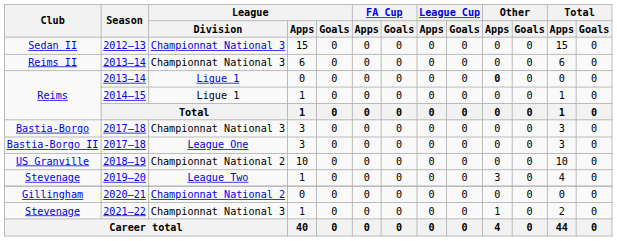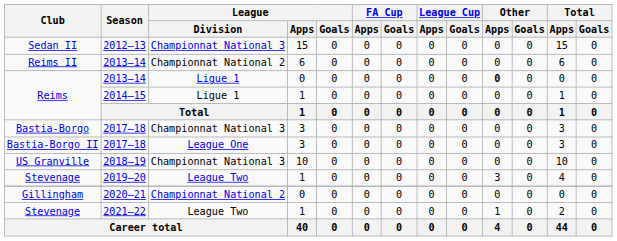 <table class="wikitable" style="text-align: center">
 <tr>
 <th rowspan="2">Club</th>
 <th rowspan="2">Season</th>
 <th colspan="3">League</th>
 <th colspan="2"><a href='#'>FA Cup</a></th>
 <th colspan="2"><a href='#'>League Cup</a></th>
 <th colspan="2">Other</th>
 <th colspan="2">Total</th>
 </tr>
 <tr>
 <th>Division</th>
 <th>Apps</th>
 <th>Goals</th>
 <th>Apps</th>
 <th>Goals</th>
 <th>Apps</th>
 <th>Goals</th>
 <th>Apps</th>
 <th>Goals</th>
 <th>Apps</th>
 <th>Goals</th>
 </tr>
 <tr>
 <td rowspan="1"><a href='#'>Sedan II</a></td>
 <td><a href='#'>2012–13</a></td>
 <td><a href='#'>Championnat National 3</a></td>
 <td>15</td>
 <td>0</td>
 <td>0</td>
 <td>0</td>
 <td>0</td>
 <td>0</td>
 <td>0</td>
 <td>0</td>
 <td>15</td>
 <td>0</td>
 </tr>
 <tr>
 <td rowspan="1"><a href='#'>Reims II</a></td>
 <td><a href='#'>2013–14</a></td>
-<td>Championnat National 3</td>
+<td>Championnat National 2</td>
 <td>6</td>
 <td>0</td>
 <td>0</td>
 <td>0</td>
 <td>0</td>
 <td>0</td>
 <td>0</td>
 <td>0</td>
 <td>6</td>
 <td>0</td>
 </tr>
 <tr>
 <td rowspan="3"><a href='#'>Reims</a></td>
 <td><a href='#'>2013–14</a></td>
 <td><a href='#'>Ligue 1</a></td>
 <td>0</td>
 <td>0</td>
 <td>0</td>
 <td>0</td>
 <td>0</td>
 <td>0</td>
 <td><strong>0</strong></td>
 <td>0</td>
 <td>0</td>
 <td>0</td>
 </tr>
 <tr>
 <td><a href='#'>2014–15</a></td>
 <td>Ligue 1</td>
 <td>1</td>
 <td>0</td>
 <td>0</td>
 <td>0</td>
 <td>0</td>
 <td>0</td>
 <td>0</td>
 <td>0</td>
 <td>1</td>
 <td>0</td>
 </tr>
 <tr>
 <th colspan=2>Total</th>
 <th>1</th>
 <th>0</th>
 <th>0</th>
 <th>0</th>
 <th>0</th>
 <th>0</th>
 <th>0</th>
 <th>0</th>
 <th>1</th>
 <th>0</th>
 </tr>
 <tr>
 <td rowspan="1"><a href='#'>Bastia-Borgo</a></td>
 <td><a href='#'>2017–18</a></td>
 <td>Championnat National 3</td>
 <td>3</td>
 <td>0</td>
 <td>0</td>
 <td>0</td>
 <td>0</td>
 <td>0</td>
 <td>0</td>
 <td>0</td>
 <td>3</td>
 <td>0</td>
 </tr>
 <tr>
 <td rowspan="1"><a href='#'>Bastia-Borgo II</a></td>
 <td><a href='#'>2017–18</a></td>
 <td><a href='#'>League One</a></td>
 <td>3</td>
 <td>0</td>
 <td>0</td>
 <td>0</td>
 <td>0</td>
 <td>0</td>
 <td>0</td>
 <td>0</td>
 <td>3</td>
 <td>0</td>
 </tr>
 <tr>
 <td rowspan="1"><a href='#'>US Granville</a></td>
 <td><a href='#'>2018–19</a></td>
-<td>Championnat National 2</td>
+<td>Championnat National 3</td>
 <td>10</td>
 <td>0</td>
 <td>0</td>
 <td>0</td>
 <td>0</td>
 <td>0</td>
 <td>0</td>
 <td>0</td>
 <td>10</td>
 <td>0</td>
 </tr>
 <tr>
 <td rowspan="1"><a href='#'>Stevenage</a></td>
 <td><a href='#'>2019–20</a></td>
 <td><a href='#'>League Two</a></td>
 <td>1</td>
 <td>0</td>
 <td>0</td>
 <td>0</td>
 <td>0</td>
 <td>0</td>
 <td>3</td>
 <td>0</td>
 <td>4</td>
 <td>0</td>
 </tr>
 <tr>
 </tr>
 <tr>
 <td rowspan="1"><a href='#'>Gillingham</a></td>
 <td><a href='#'>2020–21</a></td>
 <td><a href='#'>Championnat National 2</a></td>
 <td>0</td>
 <td>0</td>
 <td>0</td>
 <td>0</td>
 <td>0</td>
 <td>0</td>
 <td>0</td>
 <td>0</td>
 <td>0</td>
 <td>0</td>
 </tr>
 <tr>
 <td rowspan="1"><a href='#'>Stevenage</a></td>
 <td><a href='#'>2021–22</a></td>
-<td>Championnat National 3</td>
+<td>League Two</td>
 <td>1</td>
 <td>0</td>
 <td>0</td>
 <td>0</td>
 <td>0</td>
 <td>0</td>
 <td>1</td>
 <td>0</td>
 <td>2</td>
 <td>0</td>
 </tr>
 <tr>
 <th colspan=3>Career total</th>
 <th>40</th>
 <th>0</th>
 <th>0</th>
 <th>0</th>
 <th>0</th>
 <th>0</th>
 <th>4</th>
 <th>0</th>
 <th>44</th>
 <th>0</th>
 </tr>
 </table>
